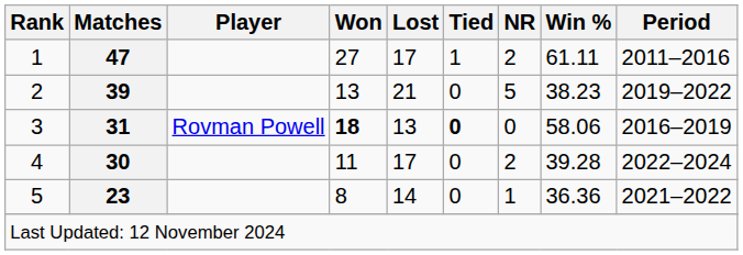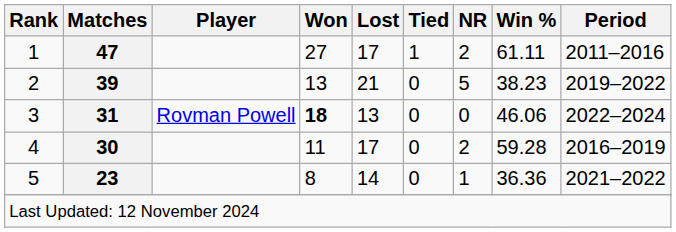 <table class="wikitable plainrowheaders sortable">
 <tr>
 <th scope=col>Rank</th>
 <th scope=col>Matches</th>
 <th scope=col>Player</th>
 <th>Won</th>
 <th>Lost</th>
 <th>Tied</th>
 <th>NR</th>
 <th>Win %</th>
 <th>Period</th>
 </tr>
 <tr>
 <td align=center>1</td>
 <th scope=row style=text-align:center;>47</th>
 <td></td>
 <td>27</td>
 <td>17</td>
 <td>1</td>
 <td>2</td>
 <td>61.11</td>
 <td>2011–2016</td>
 </tr>
 <tr>
 <td align=center>2</td>
 <th scope=row style=text-align:center;>39</th>
 <td></td>
 <td>13</td>
 <td>21</td>
 <td>0</td>
 <td>5</td>
 <td>38.23</td>
 <td>2019–2022</td>
 </tr>
 <tr>
 <td align=center>3</td>
 <th scope=row style=text-align:center;>31</th>
 <td><a href='#'>Rovman Powell</a></td>
 <td><strong>18</strong></td>
 <td>13</td>
-<td><strong>0</strong></td>
 <td>0</td>
-<td>58.06</td>
-<td>2016–2019</td>
+<td>0</td>
+<td>46.06</td>
+<td>2022–2024</td>
 </tr>
 <tr>
 <td align=center>4</td>
 <th scope=row style=text-align:center;>30</th>
 <td></td>
 <td>11</td>
 <td>17</td>
 <td>0</td>
 <td>2</td>
-<td>39.28</td>
-<td>2022–2024</td>
+<td>59.28</td>
+<td>2016–2019</td>
 </tr>
 <tr>
 <td align=center>5</td>
 <th scope=row style=text-align:center;>23</th>
 <td></td>
 <td>8</td>
 <td>14</td>
 <td>0</td>
 <td>1</td>
 <td>36.36</td>
 <td>2021–2022</td>
 </tr>
 <tr>
 </tr>
 <tr class=sortbottom>
 <td colspan=9><small>Last Updated: 12 November 2024</small></td>
 </tr>
 </table>
